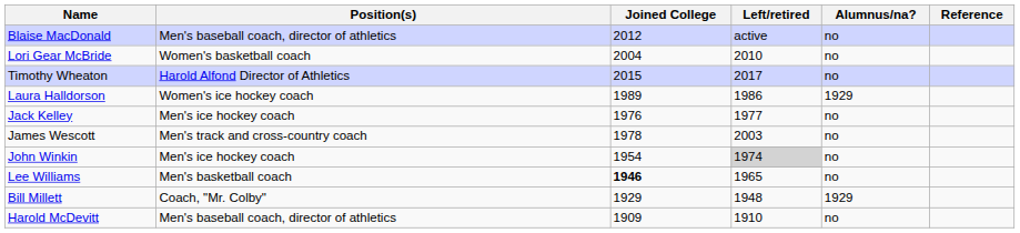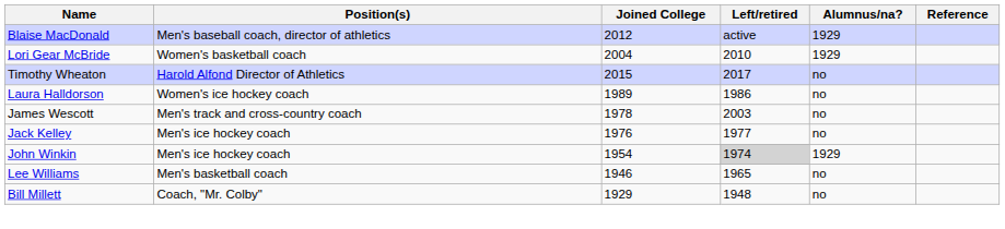 <table class="wikitable sortable" style="width:100%">
 <tr>
 <th style="width:15%;">Name</th>
 <th style="width:45%;">Position(s)</th>
 <th style="width:*;">Joined College</th>
 <th style="width:*;">Left/retired</th>
 <th style="width:*;">Alumnus/na?</th>
 <th style="width:*;" class="unsortable">Reference</th>
 </tr>
 <tr style="background:#cfd5ff;">
 <td><a href='#'>Blaise MacDonald</a></td>
 <td>Men's baseball coach, director of athletics</td>
 <td>2012</td>
 <td>active</td>
-<td>no</td>
+<td>1929</td>
 <td></td>
 </tr>
 <tr>
 <td><a href='#'>Lori Gear McBride</a></td>
 <td>Women's basketball coach</td>
 <td>2004</td>
 <td>2010</td>
-<td>no</td>
+<td>1929</td>
 <td></td>
 </tr>
 <tr style="background:#cfd5ff;">
 <td>Timothy Wheaton</td>
 <td><a href='#'>Harold Alfond</a> Director of Athletics</td>
 <td>2015</td>
 <td>2017</td>
 <td>no</td>
 <td></td>
 </tr>
 <tr>
 <td><a href='#'>Laura Halldorson</a></td>
 <td>Women's ice hockey coach</td>
 <td>1989</td>
 <td>1986</td>
-<td>1929</td>
-<td></td>
-</tr>
-<tr>
-<td><a href='#'>Jack Kelley</a></td>
-<td>Men's ice hockey coach</td>
-<td>1976</td>
-<td>1977</td>
 <td>no</td>
 <td></td>
 </tr>
 <tr>
 <td>James Wescott</td>
 <td>Men's track and cross-country coach</td>
 <td>1978</td>
 <td>2003</td>
 <td>no</td>
 <td></td>
 </tr>
 <tr>
+<td><a href='#'>Jack Kelley</a></td>
+<td>Men's ice hockey coach</td>
+<td>1976</td>
+<td>1977</td>
+<td>no</td>
+<td></td>
+</tr>
+<tr>
 <td><a href='#'>John Winkin</a></td>
 <td>Men's ice hockey coach</td>
 <td>1954</td>
 <td style="background: lightgrey;">1974</td>
-<td>no</td>
+<td>1929</td>
 <td></td>
 </tr>
 <tr>
 <td><a href='#'>Lee Williams</a></td>
 <td>Men's basketball coach</td>
-<td><strong>1946</strong></td>
+<td>1946</td>
 <td>1965</td>
 <td>no</td>
 <td></td>
 </tr>
 <tr>
 <td><a href='#'>Bill Millett</a></td>
 <td>Coach, "Mr. Colby"</td>
 <td>1929</td>
 <td>1948</td>
-<td>1929</td>
-<td></td>
-</tr>
-<tr>
-<td><a href='#'>Harold McDevitt</a></td>
-<td>Men's baseball coach, director of athletics</td>
-<td>1909</td>
-<td>1910</td>
 <td>no</td>
 <td></td>
 </tr>
 </table>
